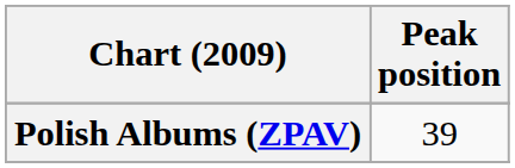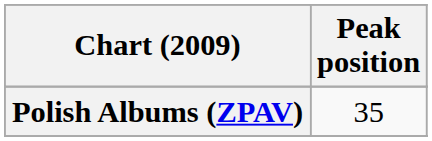 <table class="wikitable sortable plainrowheaders">
 <tr>
 <th>Chart (2009)</th>
 <th>Peak<br>position</th>
 </tr>
 <tr>
 </tr>
 <tr>
 </tr>
 <tr>
 </tr>
 <tr>
 </tr>
 <tr>
 </tr>
 <tr>
 </tr>
 <tr>
 </tr>
 <tr>
 <th scope="row">Polish Albums (<a href='#'>ZPAV</a>)</th>
-<td style="text-align:center;">39</td>
+<td style="text-align:center;">35</td>
 </tr>
 <tr>
 </tr>
 <tr>
 </tr>
 <tr>
 </tr>
 <tr>
 </tr>
 </table>
